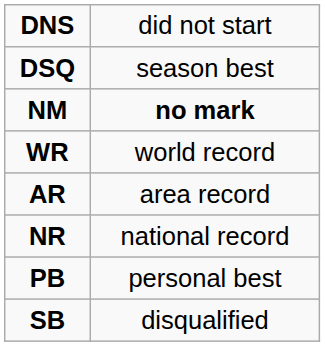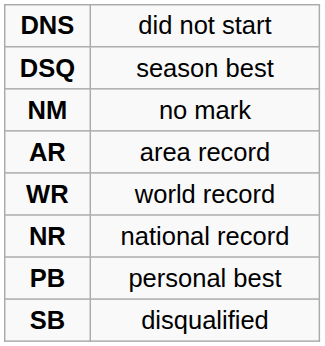 <table class="wikitable" style=" text-align:center; font-size:110%;" width="35%">
 <tr>
 <td><strong>DNS</strong></td>
 <td>did not start</td>
 </tr>
 <tr>
 <td><strong>DSQ</strong></td>
 <td>season best</td>
 </tr>
 <tr>
 <td><strong>NM</strong></td>
-<td><strong>no mark</strong></td>
+<td>no mark</td>
+</tr>
+<tr>
+<td><strong>AR</strong></td>
+<td>area record</td>
 </tr>
 <tr>
 <td><strong>WR</strong></td>
 <td>world record</td>
-</tr>
-<tr>
-<td><strong>AR</strong></td>
-<td>area record</td>
 </tr>
 <tr>
 <td><strong>NR</strong></td>
 <td>national record</td>
 </tr>
 <tr>
 <td><strong>PB</strong></td>
 <td>personal best</td>
 </tr>
 <tr>
 <td><strong>SB</strong></td>
 <td>disqualified</td>
 </tr>
 </table>
